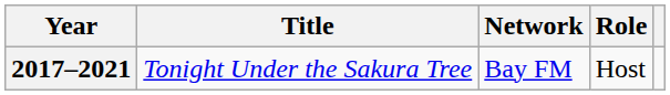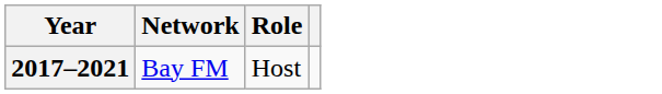 <table class="wikitable plainrowheaders">
 <tr>
 <th scope="col">Year</th>
-<th scope="col">Title</th>
 <th scope="col">Network</th>
 <th scope="col">Role</th>
 <th scope="col"></th>
 </tr>
 <tr>
 <th scope="row">2017–2021</th>
-<td><em><a href='#'>Tonight Under the Sakura Tree</a></em></td>
 <td><a href='#'>Bay FM</a></td>
 <td>Host</td>
 <td style="text-align:center"></td>
 </tr>
 </table>
